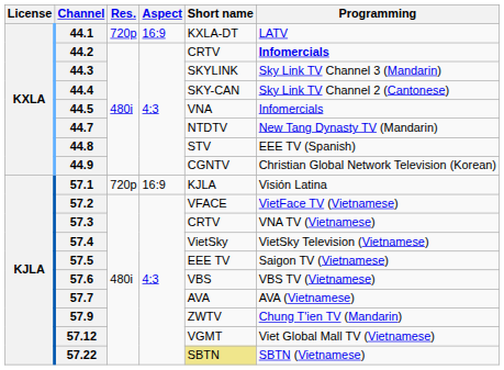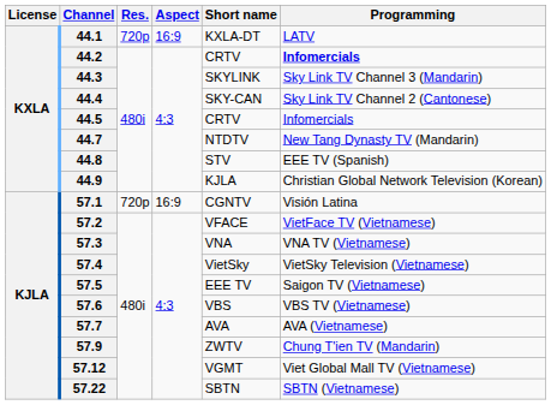 <table class="wikitable">
 <tr>
 <th scope = "col">License</th>
 <th scope = "col"><a href='#'>Channel</a></th>
 <th scope = "col"><a href='#'>Res.</a></th>
 <th scope = "col"><a href='#'>Aspect</a></th>
 <th scope = "col">Short name</th>
 <th scope = "col">Programming</th>
 </tr>
 <tr>
 <th rowspan = "8" style="border-right: 4px solid #60B0FF;">KXLA</th>
 <th scope = "row">44.1</th>
 <td><a href='#'>720p</a></td>
 <td><a href='#'>16:9</a></td>
 <td>KXLA-DT</td>
 <td><a href='#'>LATV</a></td>
 </tr>
 <tr>
 <th scope = "row">44.2</th>
 <td rowspan="7"><a href='#'>480i</a></td>
 <td rowspan="7"><a href='#'>4:3</a></td>
 <td>CRTV</td>
 <td><strong><a href='#'>Infomercials</a></strong></td>
 </tr>
 <tr>
 <th scope = "row">44.3</th>
 <td>SKYLINK</td>
 <td><a href='#'>Sky Link TV</a> Channel 3 (<a href='#'>Mandarin</a>)</td>
 </tr>
 <tr>
 <th scope = "row">44.4</th>
 <td>SKY-CAN</td>
 <td><a href='#'>Sky Link TV</a> Channel 2 (<a href='#'>Cantonese</a>)</td>
 </tr>
 <tr>
 <th scope = "row">44.5</th>
-<td>VNA</td>
+<td>CRTV</td>
 <td><a href='#'>Infomercials</a></td>
 </tr>
 <tr>
 <th scope = "row">44.7</th>
 <td>NTDTV</td>
 <td><a href='#'>New Tang Dynasty TV</a> (Mandarin)</td>
 </tr>
 <tr>
 <th scope = "row">44.8</th>
 <td>STV</td>
 <td>EEE TV (Spanish)</td>
 </tr>
 <tr>
 <th scope = "row">44.9</th>
-<td>CGNTV</td>
+<td>KJLA</td>
 <td>Christian Global Network Television (Korean)</td>
 </tr>
 <tr>
 <th rowspan = "10" scope = "row" style="border-right: 4px solid #0057AF;">KJLA</th>
 <th scope = "row">57.1</th>
 <td>720p</td>
 <td>16:9</td>
-<td>KJLA</td>
+<td>CGNTV</td>
 <td>Visión Latina</td>
 </tr>
 <tr>
 <th scope = "row">57.2</th>
 <td rowspan="9">480i</td>
 <td rowspan="9"><a href='#'>4:3</a></td>
 <td>VFACE</td>
 <td><a href='#'>VietFace TV</a> (<a href='#'>Vietnamese</a>)</td>
 </tr>
 <tr>
 <th scope = "row">57.3</th>
-<td>CRTV</td>
+<td>VNA</td>
 <td>VNA TV (<a href='#'>Vietnamese</a>)</td>
 </tr>
 <tr>
 <th scope = "row">57.4</th>
 <td>VietSky</td>
 <td>VietSky Television (<a href='#'>Vietnamese</a>)</td>
 </tr>
 <tr>
 <th scope = "row">57.5</th>
 <td>EEE TV</td>
 <td>Saigon TV (<a href='#'>Vietnamese</a>)</td>
 </tr>
 <tr>
 <th scope = "row">57.6</th>
 <td>VBS</td>
 <td>VBS TV (<a href='#'>Vietnamese</a>)</td>
 </tr>
 <tr>
 <th scope = "row">57.7</th>
 <td>AVA</td>
 <td>AVA (<a href='#'>Vietnamese</a>)</td>
 </tr>
 <tr>
 <th scope = "row">57.9</th>
 <td>ZWTV</td>
 <td><a href='#'>Chung T'ien TV</a> (<a href='#'>Mandarin</a>)</td>
 </tr>
 <tr>
 <th scope = "row">57.12</th>
 <td>VGMT</td>
 <td>Viet Global Mall TV (<a href='#'>Vietnamese</a>)</td>
 </tr>
 <tr>
 <th scope = "row">57.22</th>
-<td style="background: khaki;">SBTN</td>
+<td>SBTN</td>
 <td><a href='#'>SBTN</a> (<a href='#'>Vietnamese</a>)</td>
 </tr>
 </table>
